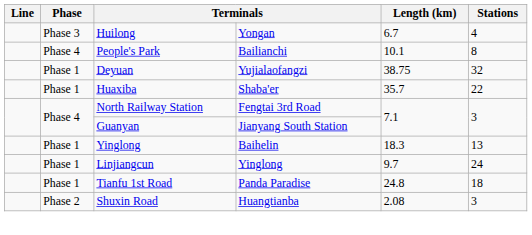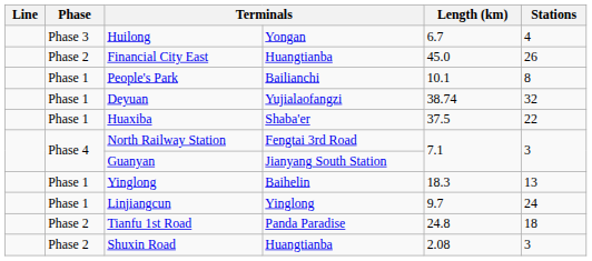 <table class="wikitable" style="width: 80%;">
 <tr>
 <th>Line</th>
 <th>Phase</th>
 <th colspan="2">Terminals</th>
 <th>Length (km)</th>
 <th>Stations</th>
 </tr>
 <tr>
 <td></td>
 <td>Phase 3</td>
 <td><a href='#'>Huilong</a></td>
 <td><a href='#'>Yongan</a></td>
 <td>6.7</td>
 <td>4</td>
 </tr>
 <tr>
 <td></td>
-<td>Phase 4</td>
+<td>Phase 2</td>
+<td><a href='#'>Financial City East</a></td>
+<td><a href='#'>Huangtianba</a></td>
+<td>45.0</td>
+<td>26</td>
+</tr>
+<tr>
+<td></td>
+<td>Phase 1</td>
 <td><a href='#'>People's Park</a></td>
 <td><a href='#'>Bailianchi</a></td>
 <td>10.1</td>
 <td>8</td>
 </tr>
 <tr>
 <td></td>
 <td>Phase 1</td>
 <td><a href='#'>Deyuan</a></td>
 <td><a href='#'>Yujialaofangzi</a></td>
-<td>38.75</td>
+<td>38.74</td>
 <td>32</td>
 </tr>
 <tr>
 <td></td>
 <td>Phase 1</td>
 <td><a href='#'>Huaxiba</a></td>
 <td><a href='#'>Shaba'er</a></td>
-<td>35.7</td>
+<td>37.5</td>
 <td>22</td>
 </tr>
 <tr>
 <td rowspan="2"></td>
 <td rowspan="2">Phase 4</td>
 <td><a href='#'>North Railway Station</a></td>
 <td><a href='#'>Fengtai 3rd Road</a></td>
 <td rowspan="2">7.1</td>
 <td rowspan="2">3</td>
 </tr>
 <tr>
 <td><a href='#'>Guanyan</a></td>
 <td><a href='#'>Jianyang South Station</a></td>
 </tr>
 <tr>
 <td></td>
 <td>Phase 1</td>
 <td><a href='#'>Yinglong</a></td>
 <td><a href='#'>Baihelin</a></td>
 <td>18.3</td>
 <td>13</td>
 </tr>
 <tr>
 <td></td>
 <td>Phase 1</td>
 <td><a href='#'>Linjiangcun</a></td>
 <td><a href='#'>Yinglong</a></td>
 <td>9.7</td>
 <td>24</td>
 </tr>
 <tr>
 <td></td>
-<td>Phase 1</td>
+<td>Phase 2</td>
 <td><a href='#'>Tianfu 1st Road</a></td>
 <td><a href='#'>Panda Paradise</a></td>
 <td>24.8</td>
 <td>18</td>
 </tr>
 <tr>
 <td></td>
 <td>Phase 2</td>
 <td><a href='#'>Shuxin Road</a></td>
 <td><a href='#'>Huangtianba</a></td>
 <td>2.08</td>
 <td>3</td>
 </tr>
 </table>
